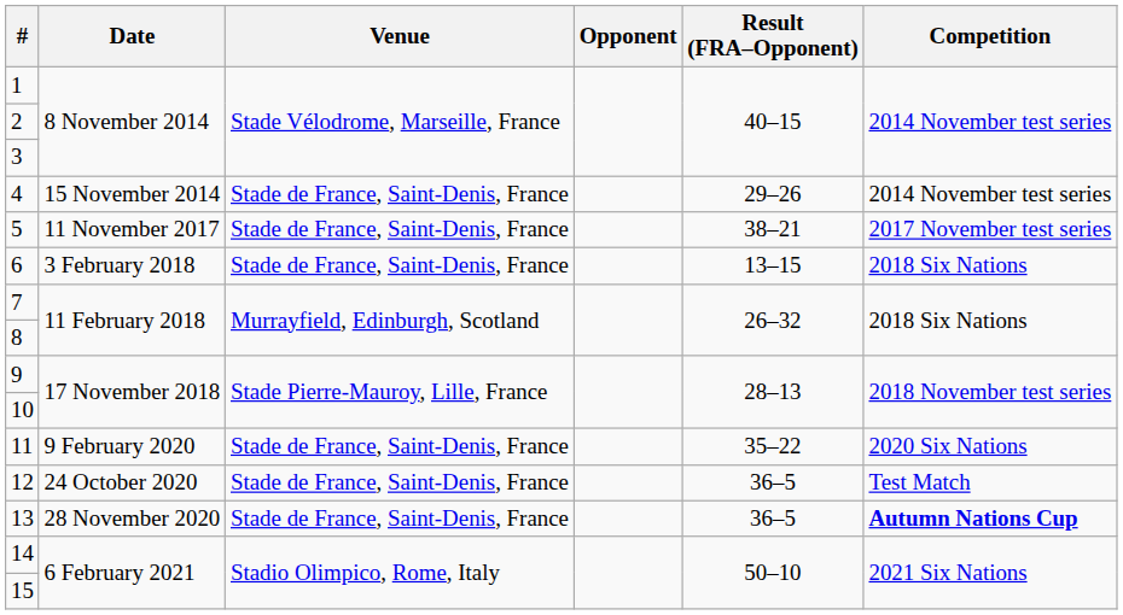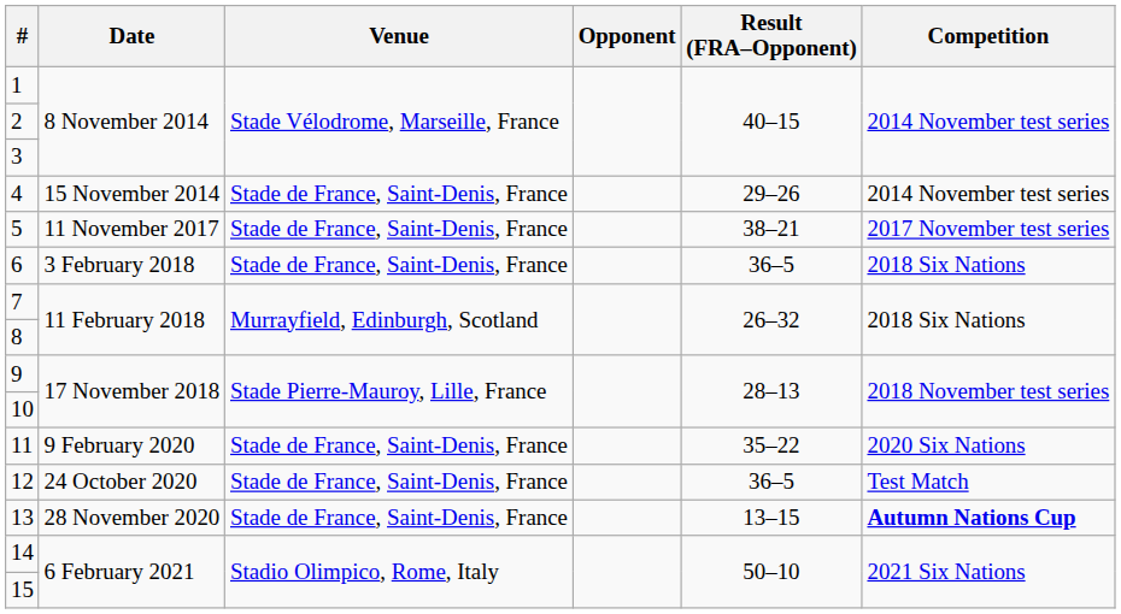 <table class="wikitable sortable">
 <tr>
 <th>#</th>
 <th>Date</th>
 <th>Venue</th>
 <th>Opponent</th>
 <th>Result<br>(FRA–Opponent)</th>
 <th>Competition</th>
 </tr>
 <tr>
 <td>1</td>
 <td rowspan=3>8 November 2014</td>
 <td rowspan=3><a href='#'>Stade Vélodrome</a>, <a href='#'>Marseille</a>, France</td>
 <td rowspan=3></td>
 <td rowspan=3 align=center>40–15</td>
 <td rowspan=3><a href='#'>2014 November test series</a></td>
 </tr>
 <tr>
 <td>2</td>
 </tr>
 <tr>
 <td>3</td>
 </tr>
 <tr>
 <td>4</td>
 <td>15 November 2014</td>
 <td><a href='#'>Stade de France</a>, <a href='#'>Saint-Denis</a>, France</td>
 <td></td>
 <td align=center>29–26</td>
 <td>2014 November test series</td>
 </tr>
 <tr>
 <td>5</td>
 <td>11 November 2017</td>
 <td><a href='#'>Stade de France</a>, <a href='#'>Saint-Denis</a>, France</td>
 <td></td>
 <td align=center>38–21</td>
 <td><a href='#'>2017 November test series</a></td>
 </tr>
 <tr>
 <td>6</td>
 <td>3 February 2018</td>
 <td><a href='#'>Stade de France</a>, <a href='#'>Saint-Denis</a>, France</td>
 <td></td>
-<td align=center>13–15</td>
+<td align=center>36–5</td>
 <td><a href='#'>2018 Six Nations</a></td>
 </tr>
 <tr>
 <td>7</td>
 <td rowspan=2>11 February 2018</td>
 <td rowspan=2><a href='#'>Murrayfield</a>, <a href='#'>Edinburgh</a>, Scotland</td>
 <td rowspan=2></td>
 <td rowspan=2  align=center>26–32</td>
 <td rowspan=2>2018 Six Nations</td>
 </tr>
 <tr>
 <td>8</td>
 </tr>
 <tr>
 <td>9</td>
 <td rowspan=2>17 November 2018</td>
 <td rowspan=2><a href='#'>Stade Pierre-Mauroy</a>, <a href='#'>Lille</a>, France</td>
 <td rowspan=2></td>
 <td rowspan=2 align=center>28–13</td>
 <td rowspan=2><a href='#'>2018 November test series</a></td>
 </tr>
 <tr>
 <td>10</td>
 </tr>
 <tr>
 <td>11</td>
 <td>9 February 2020</td>
 <td><a href='#'>Stade de France</a>, <a href='#'>Saint-Denis</a>, France</td>
 <td></td>
 <td align=center>35–22</td>
 <td><a href='#'>2020 Six Nations</a></td>
 </tr>
 <tr>
 <td>12</td>
 <td>24 October 2020</td>
 <td><a href='#'>Stade de France</a>, <a href='#'>Saint-Denis</a>, France</td>
 <td></td>
 <td align=center>36–5</td>
 <td><a href='#'>Test Match</a></td>
 </tr>
 <tr>
 <td>13</td>
 <td>28 November 2020</td>
 <td><a href='#'>Stade de France</a>, <a href='#'>Saint-Denis</a>, France</td>
 <td></td>
-<td align=center>36–5</td>
+<td align=center>13–15</td>
 <td><strong><a href='#'>Autumn Nations Cup</a></strong></td>
 </tr>
 <tr>
 <td>14</td>
 <td rowspan=2>6 February 2021</td>
 <td rowspan=2><a href='#'>Stadio Olimpico</a>, <a href='#'>Rome</a>, Italy</td>
 <td rowspan=2></td>
 <td rowspan=2 align=center>50–10</td>
 <td rowspan=2><a href='#'>2021 Six Nations</a></td>
 </tr>
 <tr>
 <td>15</td>
 </tr>
 </table>
